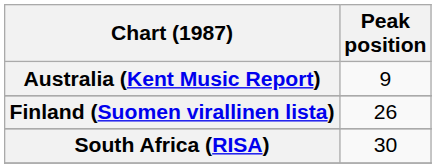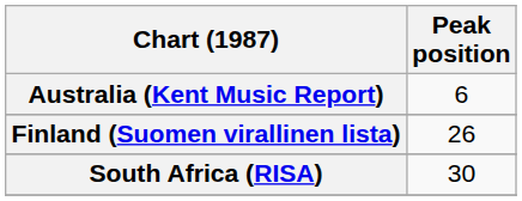 <table class="wikitable plainrowheaders sortable">
 <tr>
 <th>Chart (1987)</th>
 <th>Peak<br>position</th>
 </tr>
 <tr>
 <th scope="row">Australia (<a href='#'>Kent Music Report</a>)</th>
-<td style="text-align:center;">9</td>
+<td style="text-align:center;">6</td>
 </tr>
 <tr>
 </tr>
 <tr>
 </tr>
 <tr>
 </tr>
 <tr>
 <th scope="row">Finland (<a href='#'>Suomen virallinen lista</a>)</th>
 <td style="text-align:center;">26</td>
 </tr>
 <tr>
 </tr>
 <tr>
 </tr>
 <tr>
 </tr>
 <tr>
 </tr>
 <tr>
 <th scope="row">South Africa (<a href='#'>RISA</a>)</th>
 <td style="text-align:center;">30</td>
 </tr>
 <tr>
 </tr>
 <tr>
 </tr>
 <tr>
 </tr>
 <tr>
 </tr>
 <tr>
 </tr>
 </table>
